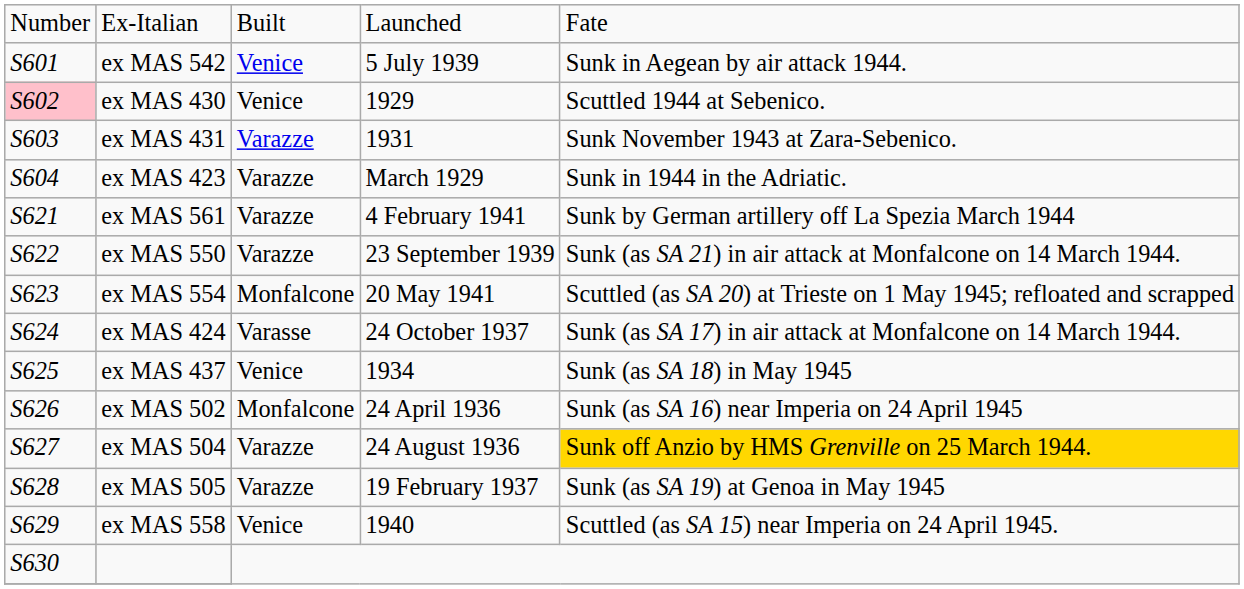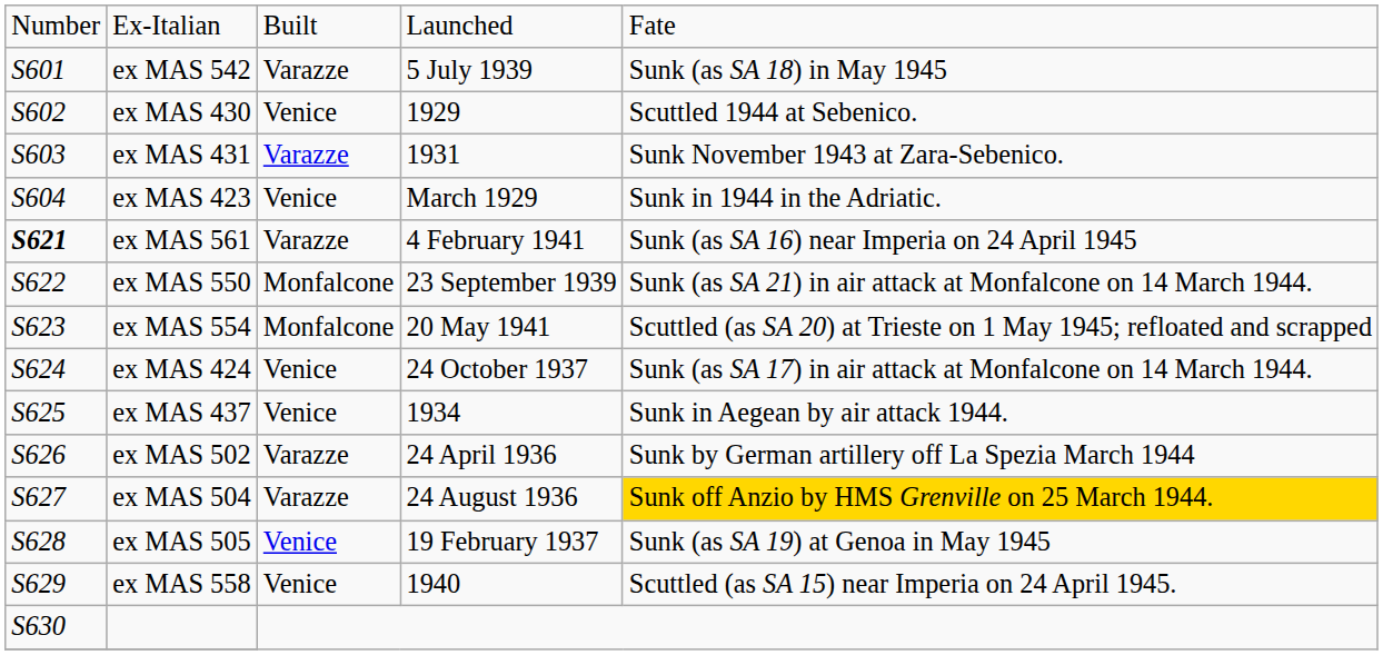 <table class="wikitable" style="text-align:left">
 <tr>
 <td>Number</td>
 <td>Ex-Italian</td>
 <td>Built</td>
 <td>Launched</td>
 <td>Fate</td>
 </tr>
 <tr>
 <td><em>S601</em></td>
 <td>ex MAS 542</td>
-<td><a href='#'>Venice</a></td>
+<td>Varazze</td>
 <td>5 July 1939</td>
-<td>Sunk in Aegean by air attack 1944.</td>
+<td>Sunk (as <em>SA 18</em>) in May 1945</td>
 </tr>
 <tr>
-<td style="background: pink;"><em>S602</em></td>
+<td><em>S602</em></td>
 <td>ex MAS 430</td>
 <td>Venice</td>
 <td>1929</td>
 <td>Scuttled 1944 at Sebenico.</td>
 </tr>
 <tr>
 <td><em>S603</em></td>
 <td>ex MAS 431</td>
 <td><a href='#'>Varazze</a></td>
 <td>1931</td>
 <td>Sunk November 1943 at Zara-Sebenico.</td>
 </tr>
 <tr>
 <td><em>S604</em></td>
 <td>ex MAS 423</td>
-<td>Varazze</td>
+<td>Venice</td>
 <td>March 1929</td>
 <td>Sunk in 1944 in the Adriatic.</td>
 </tr>
 <tr>
-<td><em>S621</em></td>
+<td><strong><em>S621</em></strong></td>
 <td>ex MAS 561</td>
 <td>Varazze</td>
 <td>4 February 1941</td>
-<td>Sunk by German artillery off La Spezia March 1944</td>
+<td>Sunk (as <em>SA 16</em>) near Imperia on 24 April 1945</td>
 </tr>
 <tr>
 <td><em>S622</em></td>
 <td>ex MAS 550</td>
-<td>Varazze</td>
+<td>Monfalcone</td>
 <td>23 September 1939</td>
 <td>Sunk (as <em>SA 21</em>) in air attack at Monfalcone on 14 March 1944.</td>
 </tr>
 <tr>
 <td><em>S623</em></td>
 <td>ex MAS 554</td>
 <td>Monfalcone</td>
 <td>20 May 1941</td>
 <td>Scuttled (as <em>SA 20</em>) at Trieste on 1 May 1945; refloated and scrapped</td>
 </tr>
 <tr>
 <td><em>S624</em></td>
 <td>ex MAS 424</td>
-<td>Varasse</td>
+<td>Venice</td>
 <td>24 October 1937</td>
 <td>Sunk (as <em>SA 17</em>) in air attack at Monfalcone on 14 March 1944.</td>
 </tr>
 <tr>
 <td><em>S625</em></td>
 <td>ex MAS 437</td>
 <td>Venice</td>
 <td>1934</td>
-<td>Sunk (as <em>SA 18</em>) in May 1945</td>
+<td>Sunk in Aegean by air attack 1944.</td>
 </tr>
 <tr>
 <td><em>S626</em></td>
 <td>ex MAS 502</td>
-<td>Monfalcone</td>
+<td>Varazze</td>
 <td>24 April 1936</td>
-<td>Sunk (as <em>SA 16</em>) near Imperia on 24 April 1945</td>
+<td>Sunk by German artillery off La Spezia March 1944</td>
 </tr>
 <tr>
 <td><em>S627</em></td>
 <td>ex MAS 504</td>
 <td>Varazze</td>
 <td>24 August 1936</td>
 <td style="background: gold;">Sunk off Anzio by HMS <em>Grenville</em> on 25 March 1944.</td>
 </tr>
 <tr>
 <td><em>S628</em></td>
 <td>ex MAS 505</td>
-<td>Varazze</td>
+<td><a href='#'>Venice</a></td>
 <td>19 February 1937</td>
 <td>Sunk (as <em>SA 19</em>) at Genoa in May 1945</td>
 </tr>
 <tr>
 <td><em>S629</em></td>
 <td>ex MAS 558</td>
 <td>Venice</td>
 <td>1940</td>
 <td>Scuttled (as <em>SA 15</em>) near Imperia on 24 April 1945.</td>
 </tr>
 <tr>
 <td><em>S630</em></td>
 <td></td>
 </tr>
 <tr>
 </tr>
 </table>
